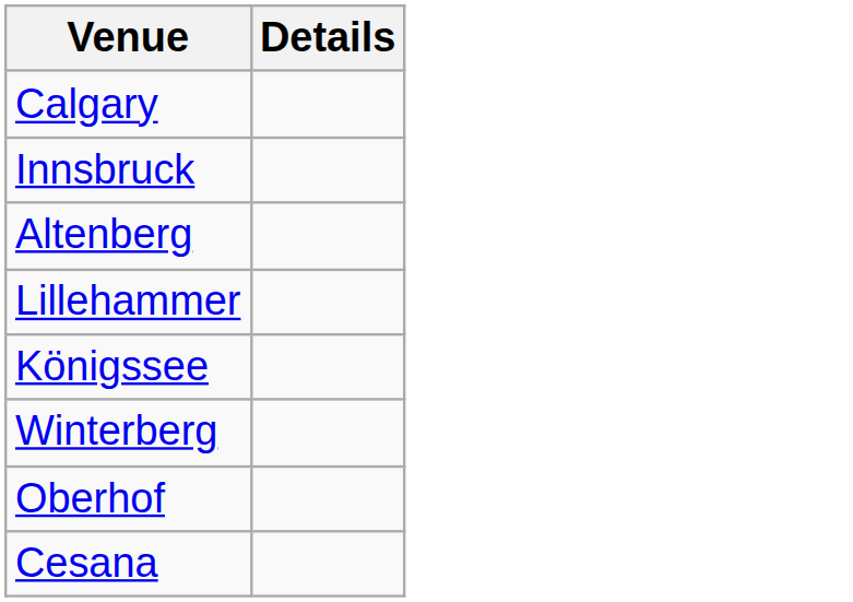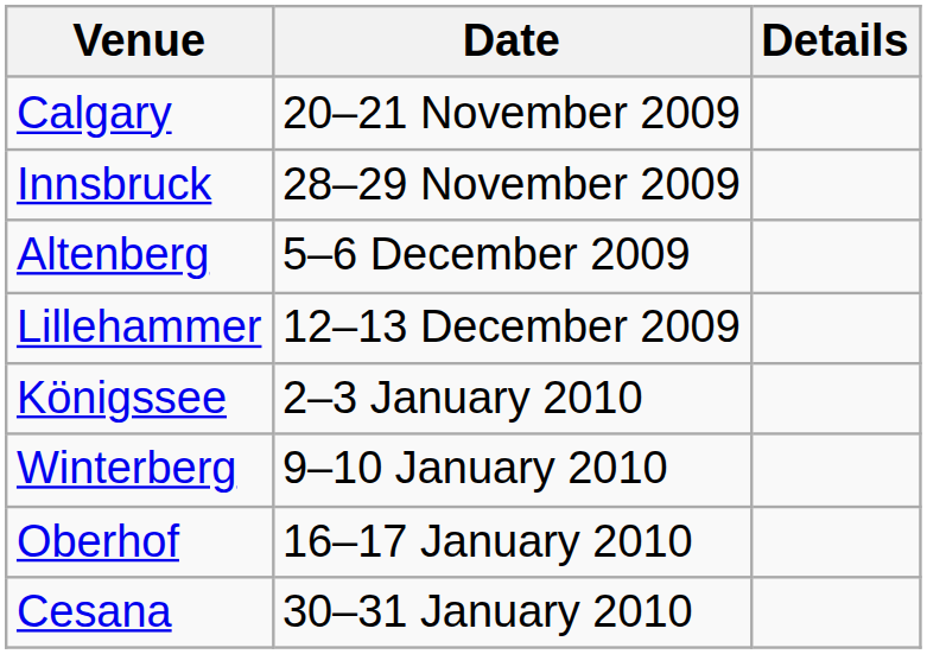 <table class= wikitable>
 <tr>
 <th>Venue</th>
+<th>Date</th>
 <th>Details</th>
 </tr>
 <tr>
 <td> <a href='#'>Calgary</a></td>
+<td>20–21 November 2009</td>
 <td></td>
 </tr>
 <tr>
 <td> <a href='#'>Innsbruck</a></td>
+<td>28–29 November 2009</td>
 <td></td>
 </tr>
 <tr>
 <td> <a href='#'>Altenberg</a></td>
+<td>5–6 December 2009</td>
 <td></td>
 </tr>
 <tr>
 <td> <a href='#'>Lillehammer</a></td>
+<td>12–13 December 2009</td>
 <td></td>
 </tr>
 <tr>
 <td> <a href='#'>Königssee</a></td>
+<td>2–3 January 2010</td>
 <td></td>
 </tr>
 <tr>
 <td> <a href='#'>Winterberg</a></td>
+<td>9–10 January 2010</td>
 <td></td>
 </tr>
 <tr>
 <td> <a href='#'>Oberhof</a></td>
+<td>16–17 January 2010</td>
 <td></td>
 </tr>
 <tr>
 <td> <a href='#'>Cesana</a></td>
+<td>30–31 January 2010</td>
 <td></td>
 </tr>
 </table>
